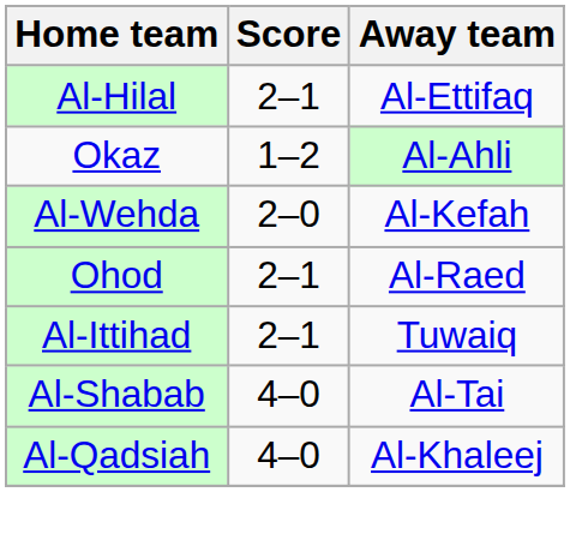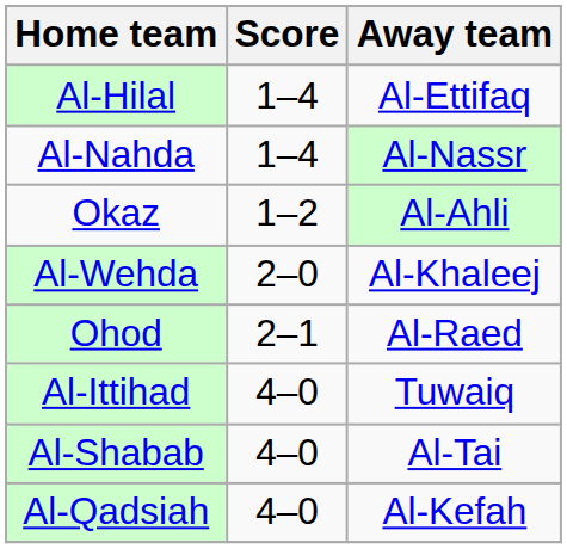 <table class="wikitable" style="text-align: center">
 <tr>
 <th>Home team</th>
 <th>Score</th>
 <th>Away team</th>
 </tr>
 <tr>
 <td bgcolor="ccffcc"><a href='#'>Al-Hilal</a></td>
-<td>2–1 </td>
+<td>1–4</td>
 <td><a href='#'>Al-Ettifaq</a></td>
+</tr>
+<tr>
+<td><a href='#'>Al-Nahda</a></td>
+<td>1–4</td>
+<td bgcolor="ccffcc"><a href='#'>Al-Nassr</a></td>
 </tr>
 <tr>
 <td><a href='#'>Okaz</a></td>
 <td>1–2</td>
 <td bgcolor="ccffcc"><a href='#'>Al-Ahli</a></td>
 </tr>
 <tr>
 <td bgcolor="ccffcc"><a href='#'>Al-Wehda</a></td>
 <td>2–0</td>
-<td><a href='#'>Al-Kefah</a></td>
+<td><a href='#'>Al-Khaleej</a></td>
 </tr>
 <tr>
 <td bgcolor="ccffcc"><a href='#'>Ohod</a></td>
 <td>2–1</td>
 <td><a href='#'>Al-Raed</a></td>
 </tr>
 <tr>
 <td bgcolor="ccffcc"><a href='#'>Al-Ittihad</a></td>
-<td>2–1</td>
+<td>4–0</td>
 <td><a href='#'>Tuwaiq</a></td>
 </tr>
 <tr>
 <td bgcolor="ccffcc"><a href='#'>Al-Shabab</a></td>
 <td>4–0</td>
 <td><a href='#'>Al-Tai</a></td>
 </tr>
 <tr>
 <td bgcolor="ccffcc"><a href='#'>Al-Qadsiah</a></td>
 <td>4–0</td>
-<td><a href='#'>Al-Khaleej</a></td>
+<td><a href='#'>Al-Kefah</a></td>
 </tr>
 <tr>
 </tr>
 </table>
